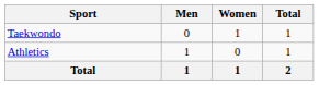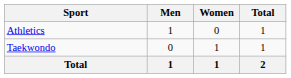 <table class="wikitable" style="text-align:center; font-size: 95%">
 <tr>
 <th width=200>Sport</th>
 <th width=60>Men</th>
 <th width=60>Women</th>
 <th width=60>Total</th>
 </tr>
 <tr>
+<td align=left><a href='#'>Athletics</a></td>
+<td>1</td>
+<td>0</td>
+<td>1</td>
+</tr>
+<tr>
 <td align=left><a href='#'>Taekwondo</a></td>
 <td>0</td>
 <td>1</td>
-<td>1</td>
-</tr>
-<tr>
-<td align=left><a href='#'>Athletics</a></td>
-<td>1</td>
-<td>0</td>
 <td>1</td>
 </tr>
 <tr>
 <th align=left>Total</th>
 <th>1</th>
 <th>1</th>
 <th>2</th>
 </tr>
 </table>
